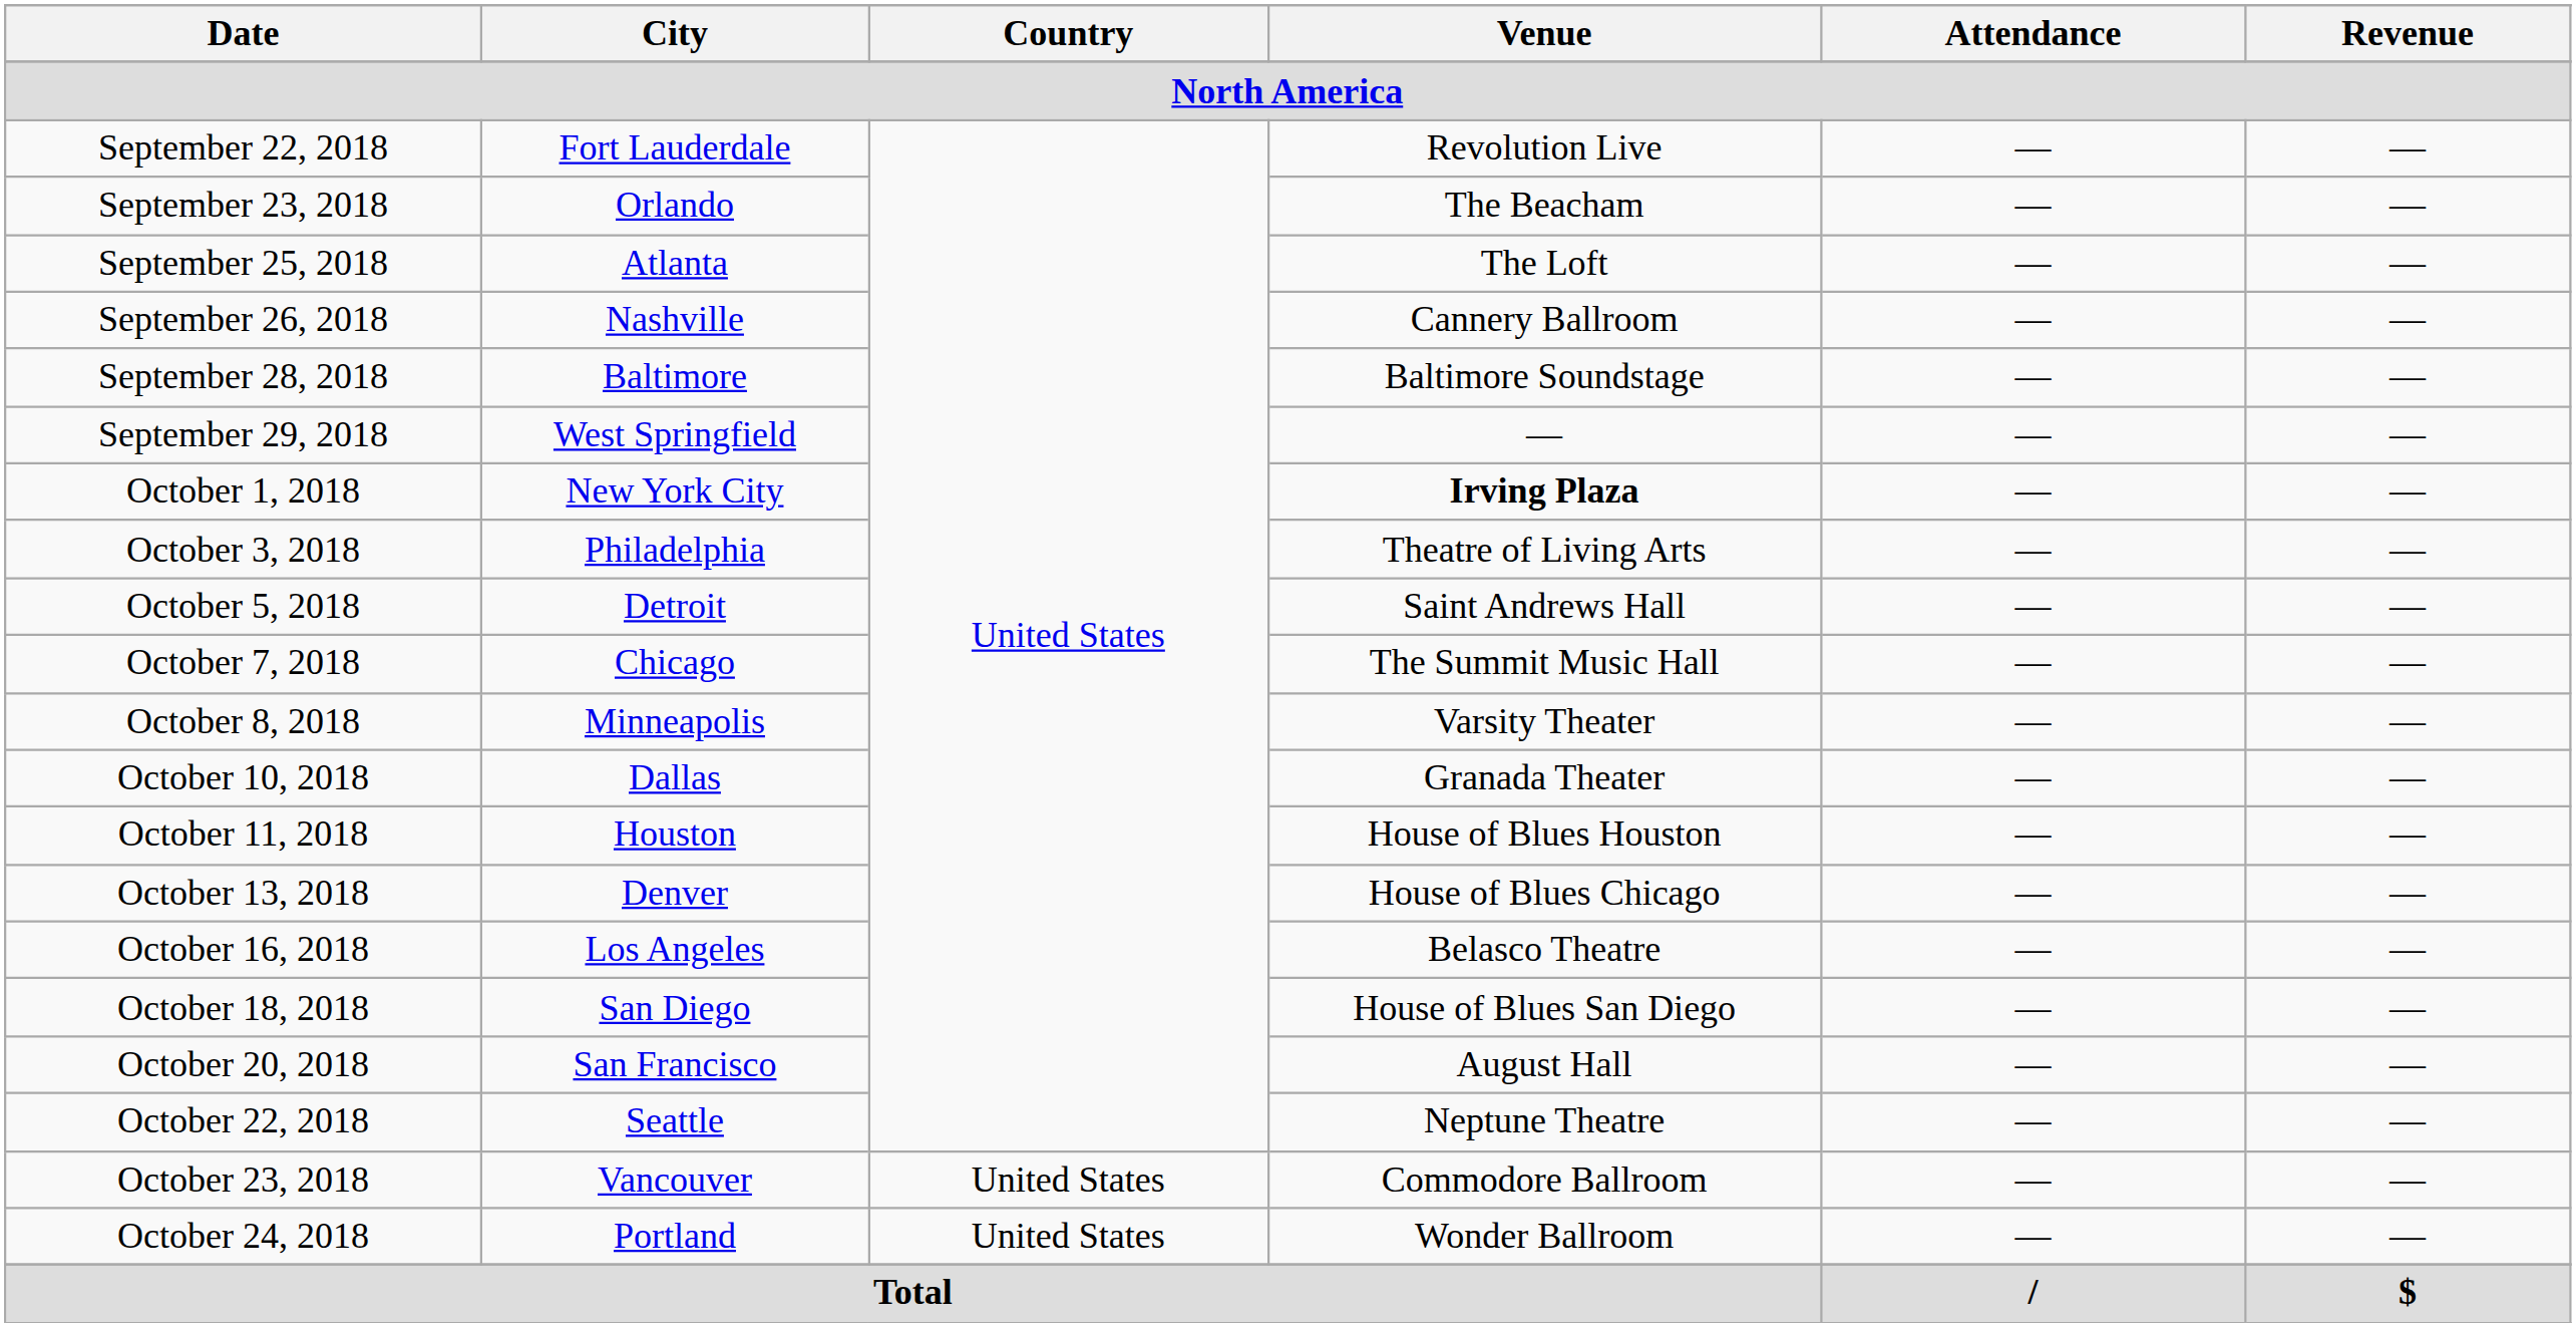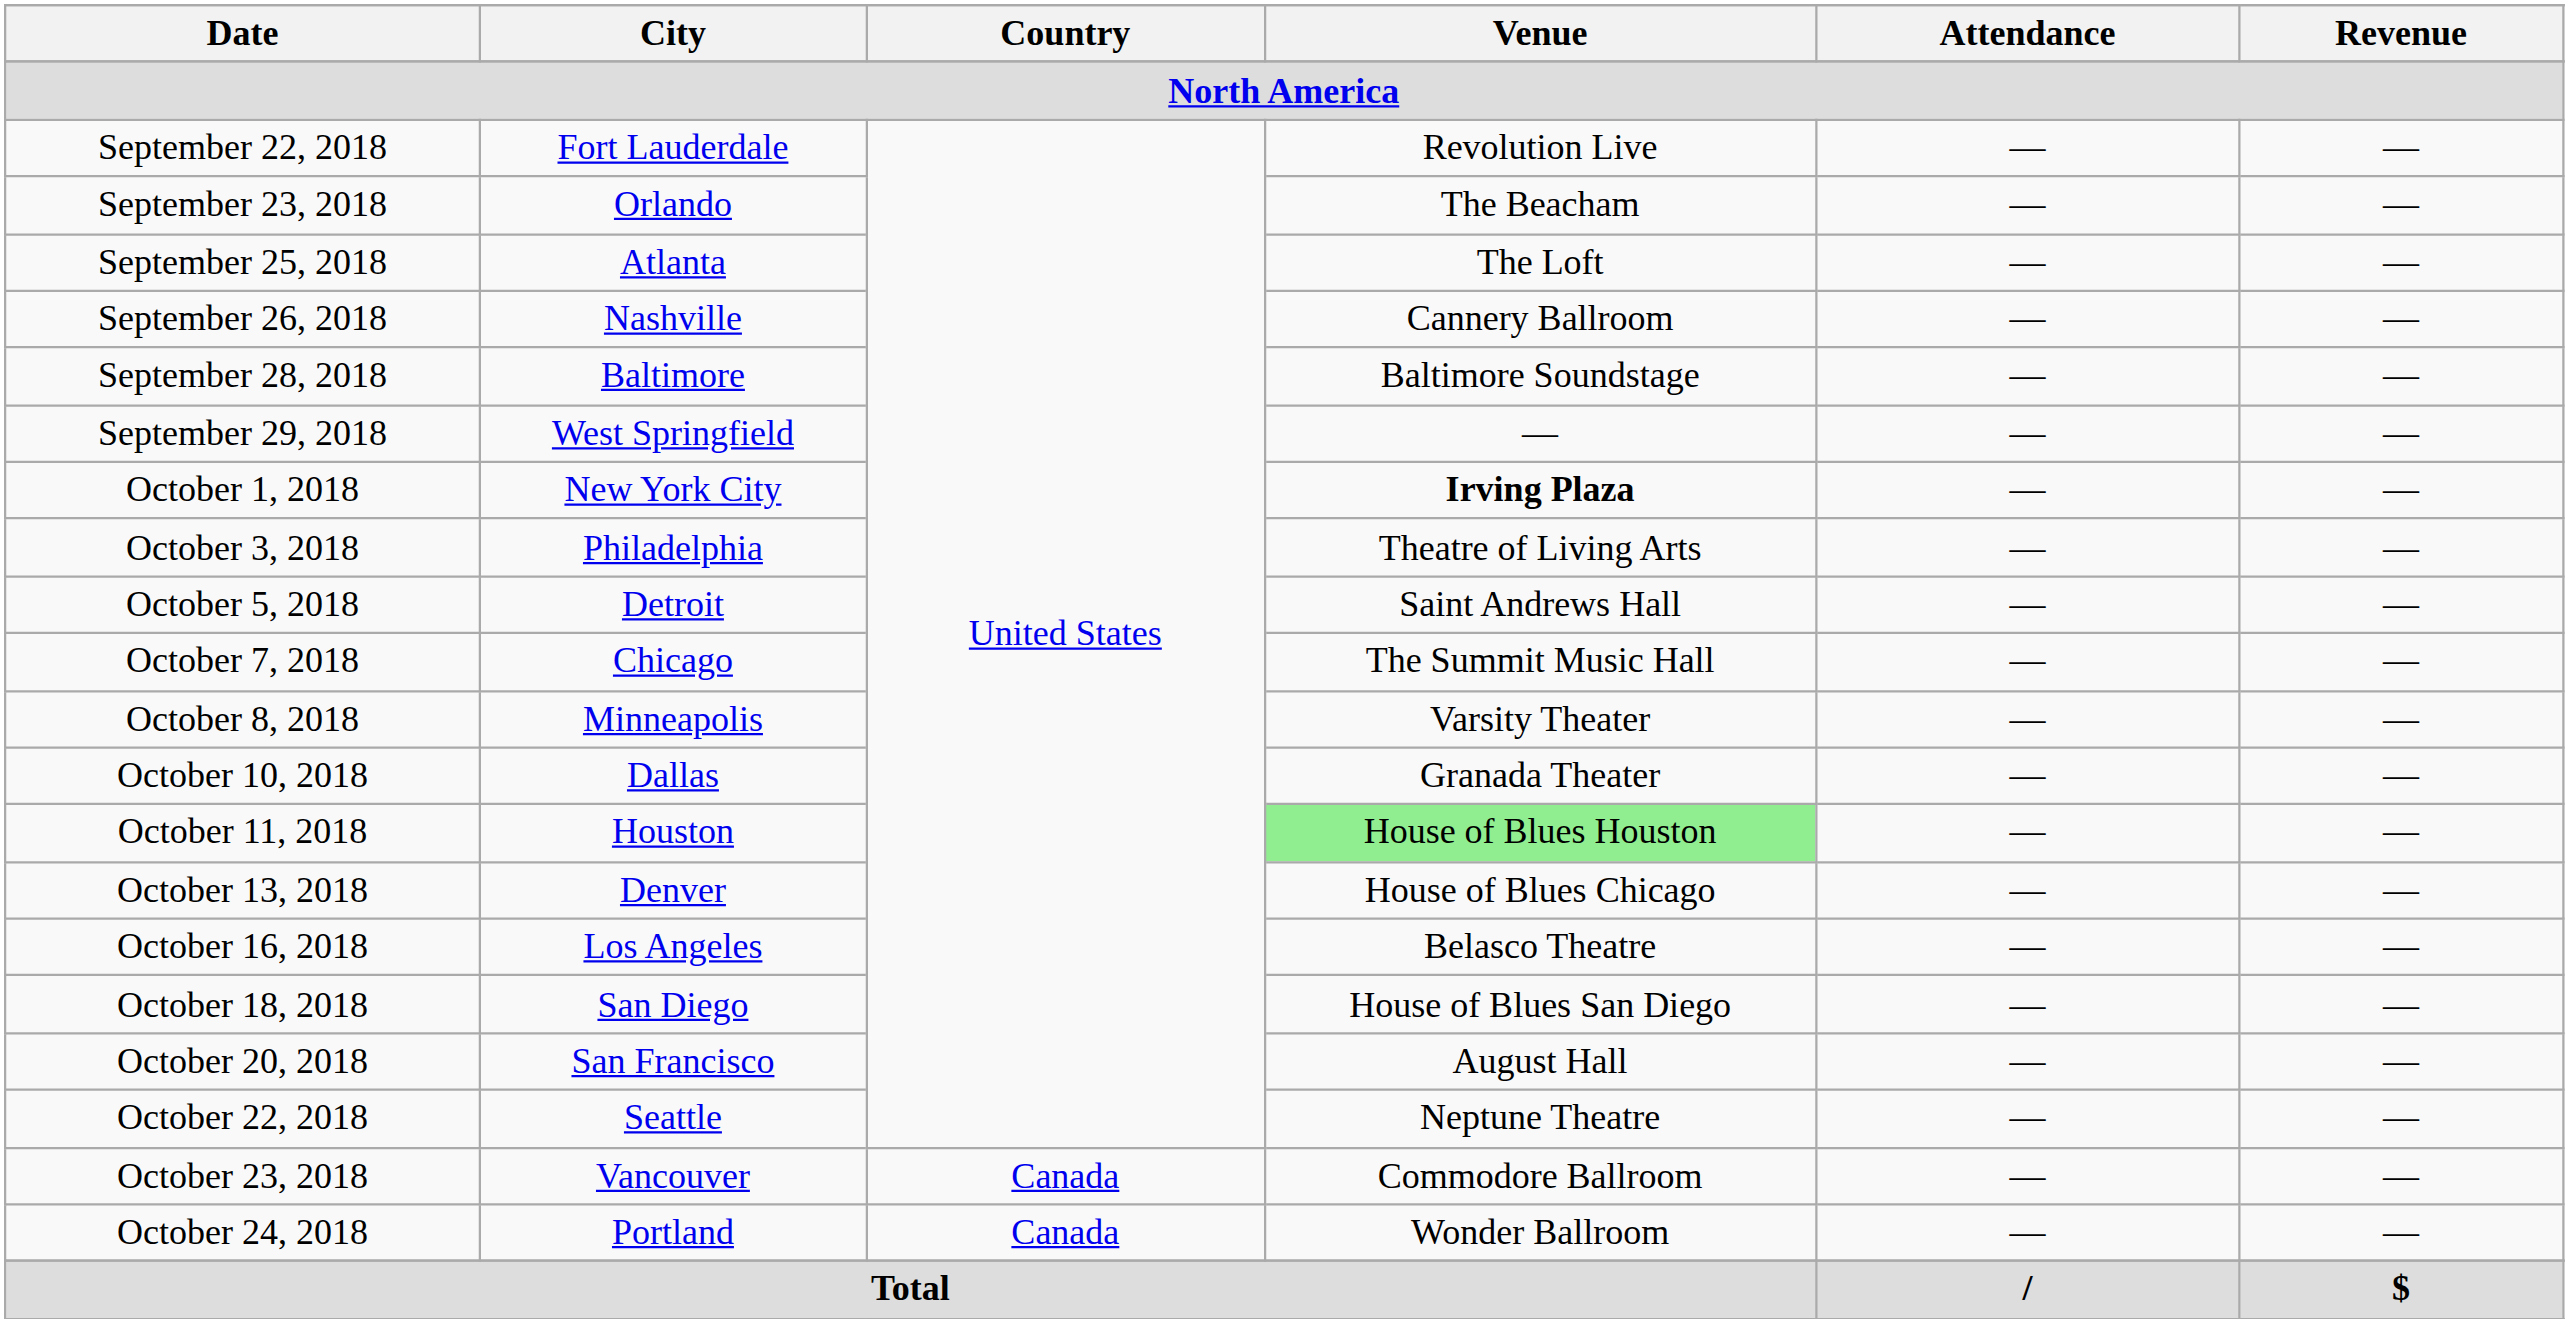 <table class="wikitable" width=90% style="text-align:center;">
 <tr bgcolor="#DDDDDD">
 </tr>
 <tr>
 </tr>
 <tr bgcolor="#DDDDDD">
 <th width="180">Date</th>
 <th width="145">City</th>
 <th width="150">Country</th>
 <th width="210">Venue</th>
 <th width="160">Attendance</th>
 <th width="120">Revenue</th>
 </tr>
 <tr>
 </tr>
 <tr>
 </tr>
 <tr style="background:#ddd;">
 <td colspan="8"><strong><a href='#'>North America</a></strong></td>
 </tr>
 <tr>
 <td>September 22, 2018</td>
 <td><a href='#'>Fort Lauderdale</a></td>
 <td rowspan="18"><a href='#'>United States</a></td>
 <td>Revolution Live</td>
 <td>—</td>
 <td>—</td>
 </tr>
 <tr>
 <td>September 23, 2018</td>
 <td><a href='#'>Orlando</a></td>
 <td>The Beacham</td>
 <td>—</td>
 <td>—</td>
 </tr>
 <tr>
 <td>September 25, 2018</td>
 <td><a href='#'>Atlanta</a></td>
 <td>The Loft</td>
 <td>—</td>
 <td>—</td>
 </tr>
 <tr>
 <td>September 26, 2018</td>
 <td><a href='#'>Nashville</a></td>
 <td>Cannery Ballroom</td>
 <td>—</td>
 <td>—</td>
 </tr>
 <tr>
 <td>September 28, 2018</td>
 <td><a href='#'>Baltimore</a></td>
 <td>Baltimore Soundstage</td>
 <td>—</td>
 <td>—</td>
 </tr>
 <tr>
 <td>September 29, 2018</td>
 <td><a href='#'>West Springfield</a></td>
 <td>—</td>
 <td>—</td>
 <td>—</td>
 </tr>
 <tr>
 <td>October 1, 2018</td>
 <td><a href='#'>New York City</a></td>
 <td><strong>Irving Plaza</strong></td>
 <td>—</td>
 <td>—</td>
 </tr>
 <tr>
 <td>October 3, 2018</td>
 <td><a href='#'>Philadelphia</a></td>
 <td>Theatre of Living Arts</td>
 <td>—</td>
 <td>—</td>
 </tr>
 <tr>
 <td>October 5, 2018</td>
 <td><a href='#'>Detroit</a></td>
 <td>Saint Andrews Hall</td>
 <td>—</td>
 <td>—</td>
 </tr>
 <tr>
 <td>October 7, 2018</td>
 <td><a href='#'>Chicago</a></td>
 <td>The Summit Music Hall</td>
 <td>—</td>
 <td>—</td>
 </tr>
 <tr>
 <td>October 8, 2018</td>
 <td><a href='#'>Minneapolis</a></td>
 <td>Varsity Theater</td>
 <td>—</td>
 <td>—</td>
 </tr>
 <tr>
 <td>October 10, 2018</td>
 <td><a href='#'>Dallas</a></td>
 <td>Granada Theater</td>
 <td>—</td>
 <td>—</td>
 </tr>
 <tr>
 <td>October 11, 2018</td>
 <td><a href='#'>Houston</a></td>
-<td>House of Blues Houston</td>
+<td style="background: lightgreen;">House of Blues Houston</td>
 <td>—</td>
 <td>—</td>
 </tr>
 <tr>
 <td>October 13, 2018</td>
 <td><a href='#'>Denver</a></td>
 <td>House of Blues Chicago</td>
 <td>—</td>
 <td>—</td>
 </tr>
 <tr>
 <td>October 16, 2018</td>
 <td><a href='#'>Los Angeles</a></td>
 <td>Belasco Theatre</td>
 <td>—</td>
 <td>—</td>
 </tr>
 <tr>
 <td>October 18, 2018</td>
 <td><a href='#'>San Diego</a></td>
 <td>House of Blues San Diego</td>
 <td>—</td>
 <td>—</td>
 </tr>
 <tr>
 <td>October 20, 2018</td>
 <td><a href='#'>San Francisco</a></td>
 <td>August Hall</td>
 <td>—</td>
 <td>—</td>
 </tr>
 <tr>
 <td>October 22, 2018</td>
 <td><a href='#'>Seattle</a></td>
 <td>Neptune Theatre</td>
 <td>—</td>
 <td>—</td>
 </tr>
 <tr>
 <td>October 23, 2018</td>
 <td><a href='#'>Vancouver</a></td>
-<td>United States</td>
+<td><a href='#'>Canada</a></td>
 <td>Commodore Ballroom</td>
 <td>—</td>
 <td>—</td>
 </tr>
 <tr>
 <td>October 24, 2018</td>
 <td><a href='#'>Portland</a></td>
-<td>United States</td>
+<td><a href='#'>Canada</a></td>
 <td>Wonder Ballroom</td>
 <td>—</td>
 <td>—</td>
 </tr>
 <tr>
 </tr>
 <tr style="background:#ddd;">
 <td colspan="4"><strong>Total</strong></td>
 <td><strong> / </strong></td>
 <td><strong>$</strong></td>
 </tr>
 <tr>
 </tr>
 </table>
